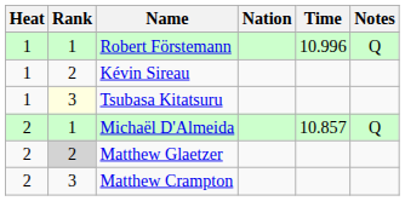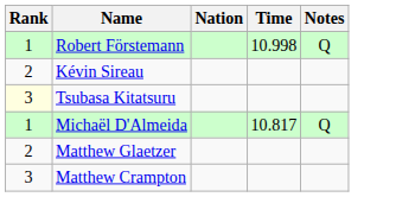 <table class="wikitable sortable" style="text-align:center">
 <tr>
-<th>Heat</th>
 <th>Rank</th>
 <th>Name</th>
 <th>Nation</th>
 <th>Time</th>
 <th>Notes</th>
 </tr>
 <tr bgcolor=ccffcc>
 <td>1</td>
-<td>1</td>
 <td align=left><a href='#'>Robert Förstemann</a></td>
 <td align=left></td>
-<td>10.996</td>
+<td>10.998</td>
 <td>Q</td>
 </tr>
 <tr>
-<td>1</td>
 <td>2</td>
 <td align=left><a href='#'>Kévin Sireau</a></td>
 <td align=left></td>
 <td></td>
 <td></td>
 </tr>
 <tr>
-<td>1</td>
 <td style="background: lightyellow;">3</td>
 <td align=left><a href='#'>Tsubasa Kitatsuru</a></td>
 <td align=left></td>
 <td></td>
 <td></td>
 </tr>
 <tr bgcolor=ccffcc>
-<td>2</td>
 <td>1</td>
 <td align=left><a href='#'>Michaël D'Almeida</a></td>
 <td align=left></td>
-<td>10.857</td>
+<td>10.817</td>
 <td>Q</td>
 </tr>
 <tr>
 <td>2</td>
-<td style="background: lightgrey;">2</td>
 <td align=left><a href='#'>Matthew Glaetzer</a></td>
 <td align=left></td>
 <td></td>
 <td></td>
 </tr>
 <tr>
-<td>2</td>
 <td>3</td>
 <td align=left><a href='#'>Matthew Crampton</a></td>
 <td align=left></td>
 <td></td>
 <td></td>
 </tr>
 </table>
